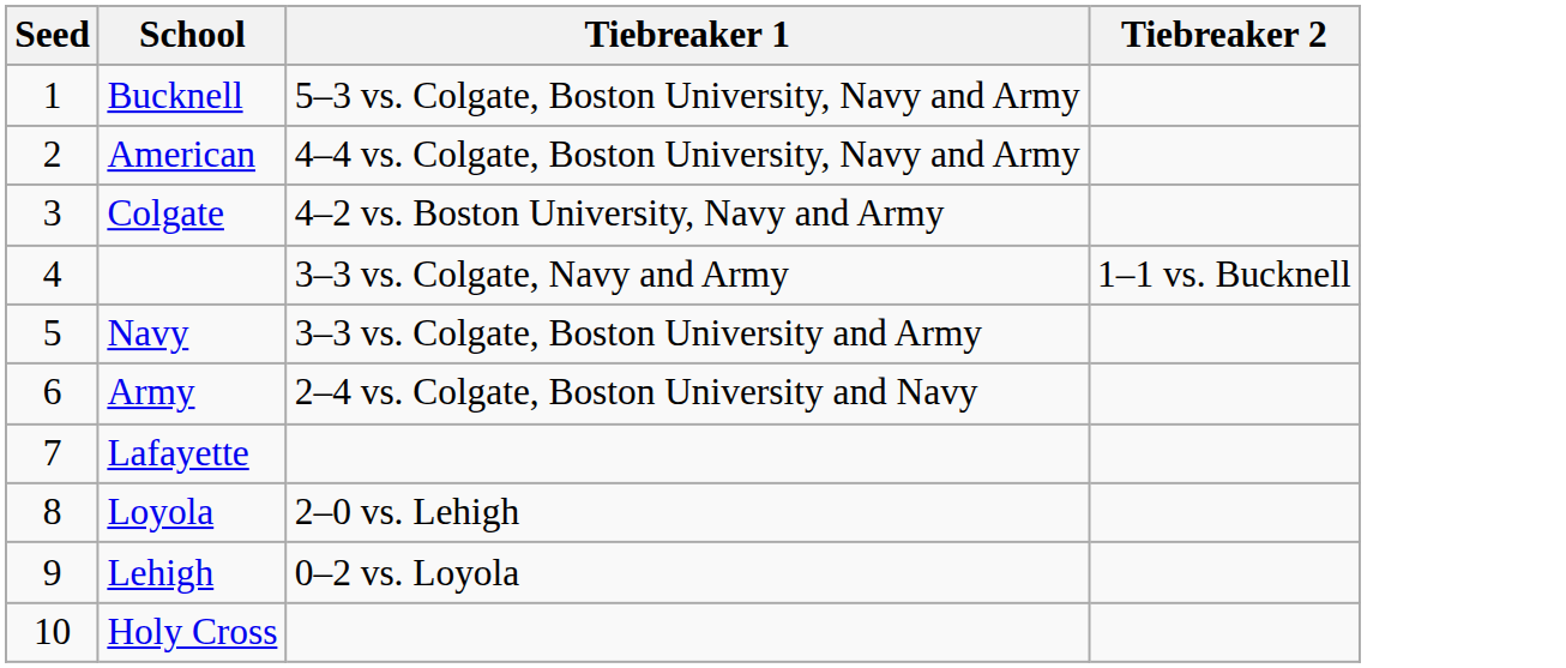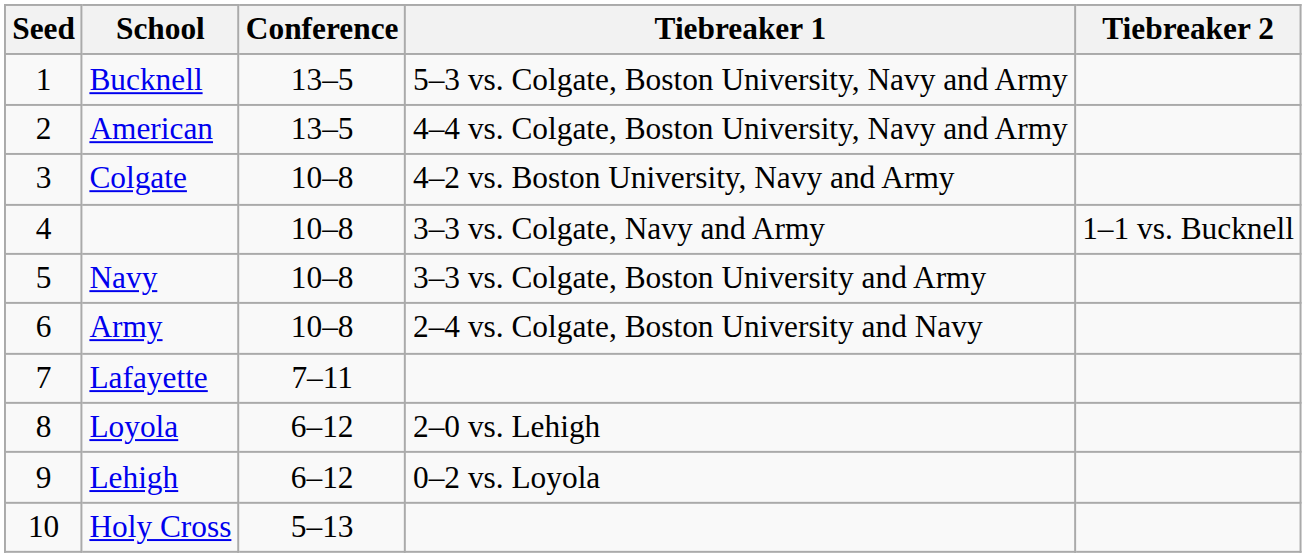 <table class="wikitable" style="text-align:center">
 <tr>
 <th>Seed</th>
 <th>School</th>
+<th>Conference</th>
 <th>Tiebreaker 1</th>
 <th>Tiebreaker 2</th>
 </tr>
 <tr>
 <td>1</td>
 <td align="left"><a href='#'>Bucknell</a></td>
+<td>13–5</td>
 <td align="left">5–3 vs. Colgate, Boston University, Navy and Army</td>
 <td></td>
 </tr>
 <tr>
 <td>2</td>
 <td align="left"><a href='#'>American</a></td>
+<td>13–5</td>
 <td align="left">4–4 vs. Colgate, Boston University, Navy and Army</td>
 <td></td>
 </tr>
 <tr>
 <td>3</td>
 <td align="left"><a href='#'>Colgate</a></td>
+<td>10–8</td>
 <td align="left">4–2 vs. Boston University, Navy and Army</td>
 <td></td>
 </tr>
 <tr>
 <td>4</td>
 <td align="left"></td>
+<td>10–8</td>
 <td align="left">3–3 vs. Colgate, Navy and Army</td>
 <td align="left">1–1 vs. Bucknell</td>
 </tr>
 <tr>
 <td>5</td>
 <td align="left"><a href='#'>Navy</a></td>
+<td>10–8</td>
 <td align="left">3–3 vs. Colgate, Boston University and Army</td>
 <td align="left"></td>
 </tr>
 <tr>
 <td>6</td>
 <td align="left"><a href='#'>Army</a></td>
+<td>10–8</td>
 <td align="left">2–4 vs. Colgate, Boston University and Navy</td>
 <td></td>
 </tr>
 <tr>
 <td>7</td>
 <td align="left"><a href='#'>Lafayette</a></td>
+<td>7–11</td>
 <td align="left"></td>
 <td></td>
 </tr>
 <tr>
 <td>8</td>
 <td align="left"><a href='#'>Loyola</a></td>
+<td>6–12</td>
 <td align="left">2–0 vs. Lehigh</td>
 <td></td>
 </tr>
 <tr>
 <td>9</td>
 <td align="left"><a href='#'>Lehigh</a></td>
+<td>6–12</td>
 <td align="left">0–2 vs. Loyola</td>
 <td></td>
 </tr>
 <tr>
 <td>10</td>
 <td align="left"><a href='#'>Holy Cross</a></td>
+<td>5–13</td>
 <td align="left"></td>
 <td></td>
 </tr>
 </table>
